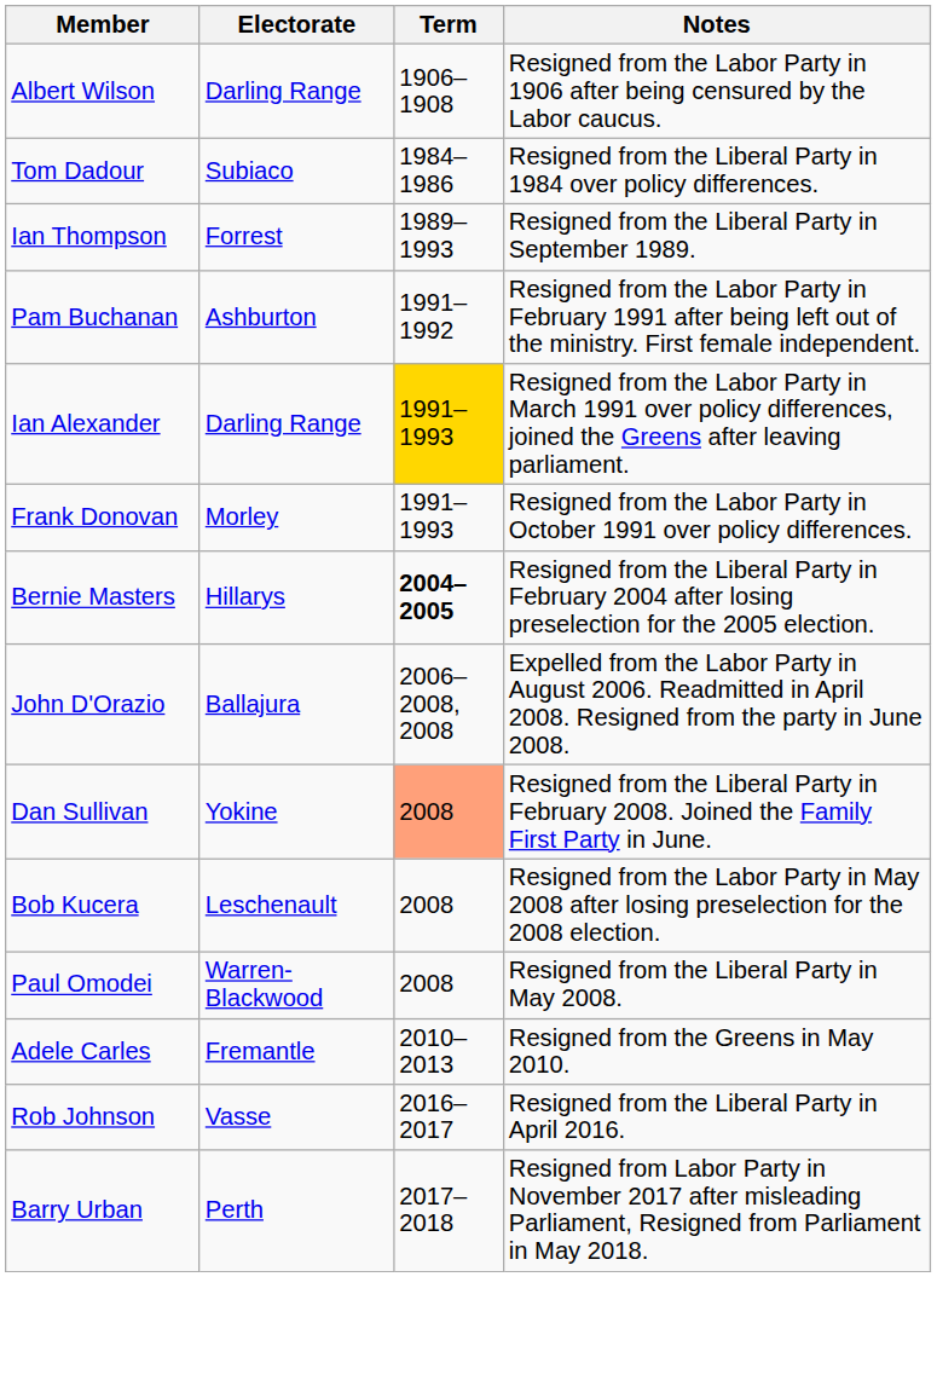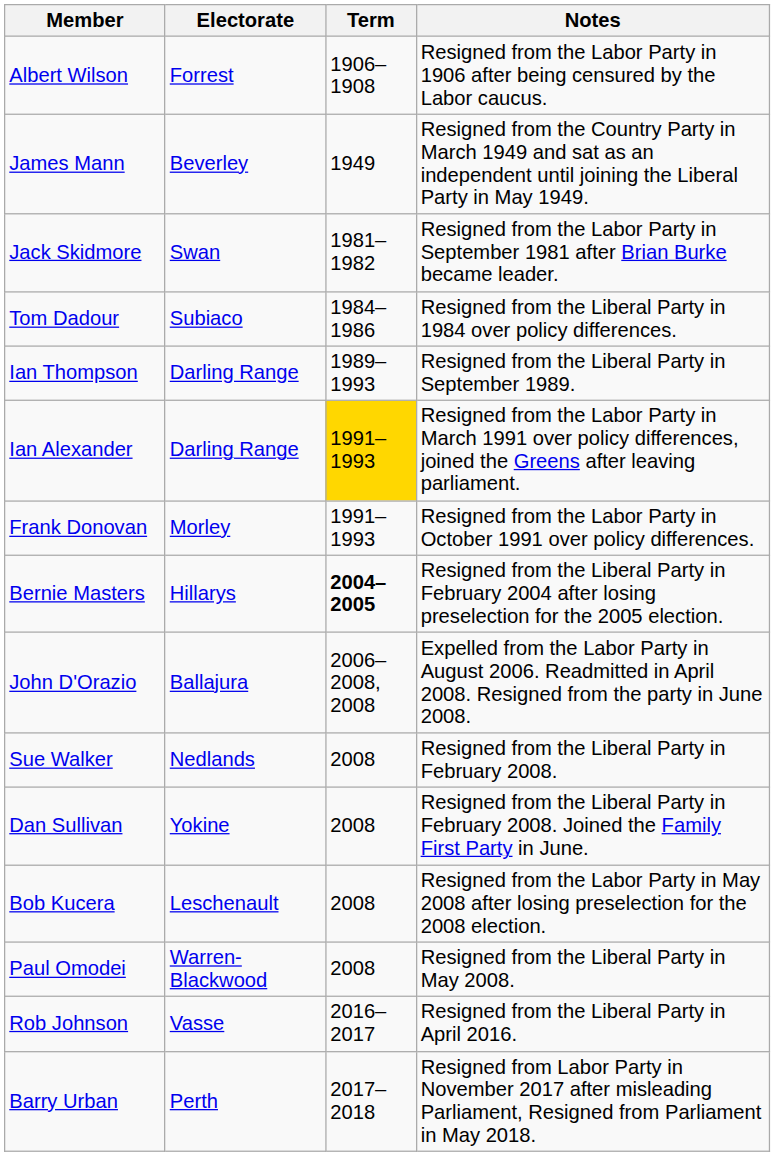 <table class="wikitable">
 <tr>
 <th width=120px>Member</th>
 <th width=120px>Electorate</th>
 <th>Term</th>
 <th>Notes</th>
 </tr>
 <tr>
 <td><a href='#'>Albert Wilson</a></td>
-<td><a href='#'>Darling Range</a></td>
+<td><a href='#'>Forrest</a></td>
 <td>1906–1908</td>
 <td>Resigned from the Labor Party in 1906 after being censured by the Labor caucus.</td>
+</tr>
+<tr>
+<td><a href='#'>James Mann</a></td>
+<td><a href='#'>Beverley</a></td>
+<td>1949</td>
+<td>Resigned from the Country Party in March 1949 and sat as an independent until joining the Liberal Party in May 1949.</td>
+</tr>
+<tr>
+<td><a href='#'>Jack Skidmore</a></td>
+<td><a href='#'>Swan</a></td>
+<td>1981–1982</td>
+<td>Resigned from the Labor Party in September 1981 after <a href='#'>Brian Burke</a> became leader.</td>
 </tr>
 <tr>
 <td><a href='#'>Tom Dadour</a></td>
 <td><a href='#'>Subiaco</a></td>
 <td>1984–1986</td>
 <td>Resigned from the Liberal Party in 1984 over policy differences.</td>
 </tr>
 <tr>
 <td><a href='#'>Ian Thompson</a></td>
-<td><a href='#'>Forrest</a></td>
+<td><a href='#'>Darling Range</a></td>
 <td>1989–1993</td>
 <td>Resigned from the Liberal Party in September 1989.</td>
-</tr>
-<tr>
-<td><a href='#'>Pam Buchanan</a></td>
-<td><a href='#'>Ashburton</a></td>
-<td>1991–1992</td>
-<td>Resigned from the Labor Party in February 1991 after being left out of the ministry. First female independent.</td>
 </tr>
 <tr>
 <td><a href='#'>Ian Alexander</a></td>
 <td><a href='#'>Darling Range</a></td>
 <td style="background: gold;">1991–1993</td>
 <td>Resigned from the Labor Party in March 1991 over policy differences, joined the <a href='#'>Greens</a> after leaving parliament.</td>
 </tr>
 <tr>
 <td><a href='#'>Frank Donovan</a></td>
 <td><a href='#'>Morley</a></td>
 <td>1991–1993</td>
 <td>Resigned from the Labor Party in October 1991 over policy differences.</td>
 </tr>
 <tr>
 <td><a href='#'>Bernie Masters</a></td>
 <td><a href='#'>Hillarys</a></td>
 <td><strong>2004–2005</strong></td>
 <td>Resigned from the Liberal Party in February 2004 after losing preselection for the 2005 election.</td>
 </tr>
 <tr>
 <td><a href='#'>John D'Orazio</a></td>
 <td><a href='#'>Ballajura</a></td>
 <td>2006–2008, 2008</td>
 <td>Expelled from the Labor Party in August 2006. Readmitted in April 2008. Resigned from the party in June 2008.</td>
 </tr>
 <tr>
+<td><a href='#'>Sue Walker</a></td>
+<td><a href='#'>Nedlands</a></td>
+<td>2008</td>
+<td>Resigned from the Liberal Party in February 2008.</td>
+</tr>
+<tr>
 <td><a href='#'>Dan Sullivan</a></td>
 <td><a href='#'>Yokine</a></td>
-<td style="background: lightsalmon;">2008</td>
+<td>2008</td>
 <td>Resigned from the Liberal Party in February 2008. Joined the <a href='#'>Family First Party</a> in June.</td>
 </tr>
 <tr>
 <td><a href='#'>Bob Kucera</a></td>
 <td><a href='#'>Leschenault</a></td>
 <td>2008</td>
 <td>Resigned from the Labor Party in May 2008 after losing preselection for the 2008 election.</td>
 </tr>
 <tr>
 <td><a href='#'>Paul Omodei</a></td>
 <td><a href='#'>Warren-Blackwood</a></td>
 <td>2008</td>
 <td>Resigned from the Liberal Party in May 2008.</td>
 </tr>
 <tr>
-<td><a href='#'>Adele Carles</a></td>
-<td><a href='#'>Fremantle</a></td>
-<td>2010–2013</td>
-<td>Resigned from the Greens in May 2010.</td>
-</tr>
-<tr>
 <td><a href='#'>Rob Johnson</a></td>
 <td><a href='#'>Vasse</a></td>
 <td>2016–2017</td>
 <td>Resigned from the Liberal Party in April 2016.</td>
 </tr>
 <tr>
 <td><a href='#'>Barry Urban</a></td>
 <td><a href='#'>Perth</a></td>
 <td>2017–2018</td>
 <td>Resigned from Labor Party in November 2017 after misleading Parliament, Resigned from Parliament in May 2018.</td>
 </tr>
 </table>
